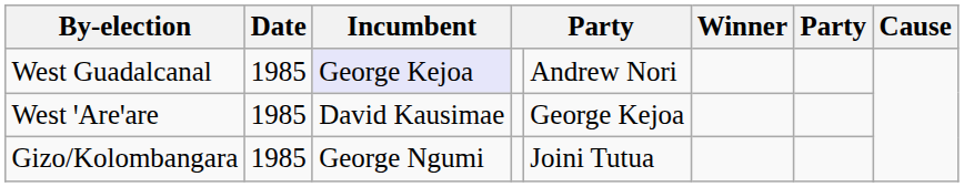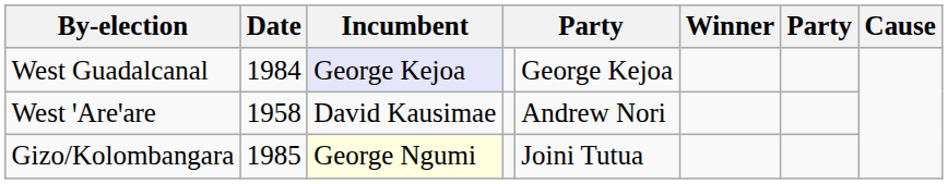 <table class="wikitable">
 <tr>
 <th>By-election</th>
 <th>Date</th>
 <th>Incumbent</th>
 <th colspan=2>Party</th>
 <th>Winner</th>
 <th colspan=2>Party</th>
 <th>Cause</th>
 </tr>
 <tr>
 <td>West Guadalcanal</td>
-<td>1985</td>
+<td>1984</td>
 <td style="background: lavender;">George Kejoa</td>
+<td></td>
+<td>George Kejoa</td>
+<td></td>
+<td></td>
+</tr>
+<tr>
+<td>West ꞌAreꞌare</td>
+<td>1958</td>
+<td>David Kausimae</td>
 <td></td>
 <td>Andrew Nori</td>
 <td></td>
 <td></td>
 </tr>
 <tr>
-<td>West ꞌAreꞌare</td>
-<td>1985</td>
-<td>David Kausimae</td>
-<td></td>
-<td>George Kejoa</td>
-<td></td>
-<td></td>
-</tr>
-<tr>
 <td>Gizo/Kolombangara</td>
 <td>1985</td>
-<td>George Ngumi</td>
+<td style="background: lightyellow;">George Ngumi</td>
 <td></td>
 <td>Joini Tutua</td>
 <td></td>
 <td></td>
 </tr>
 </table>
